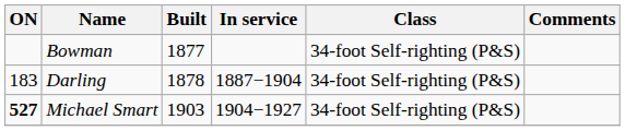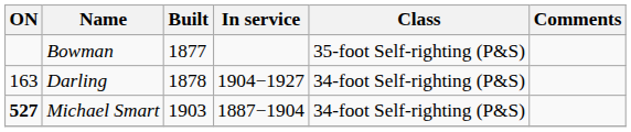 <table class="wikitable">
 <tr>
 <th>ON</th>
 <th>Name</th>
 <th>Built</th>
 <th>In service</th>
 <th>Class</th>
 <th>Comments</th>
 </tr>
 <tr>
 <td></td>
 <td><em>Bowman</em></td>
 <td>1877</td>
 <td></td>
-<td>34-foot Self-righting (P&S)</td>
+<td>35-foot Self-righting (P&S)</td>
 <td></td>
 </tr>
 <tr>
-<td>183</td>
+<td>163</td>
 <td><em>Darling</em></td>
 <td>1878</td>
-<td>1887−1904</td>
+<td>1904−1927</td>
 <td>34-foot Self-righting (P&S)</td>
 <td></td>
 </tr>
 <tr>
 <td><strong>527</strong></td>
 <td><em>Michael Smart</em></td>
 <td>1903</td>
-<td>1904−1927</td>
+<td>1887−1904</td>
 <td>34-foot Self-righting (P&S)</td>
 <td></td>
 </tr>
 <tr>
 </tr>
 </table>
